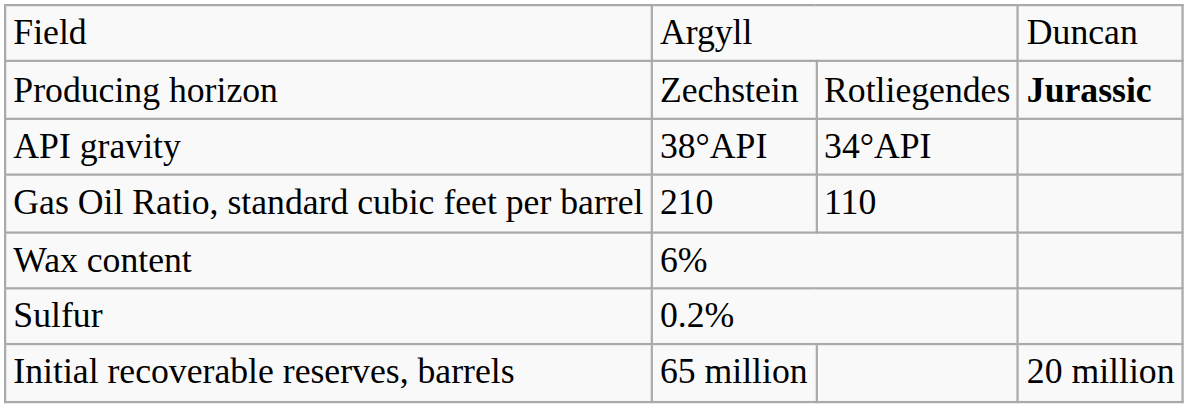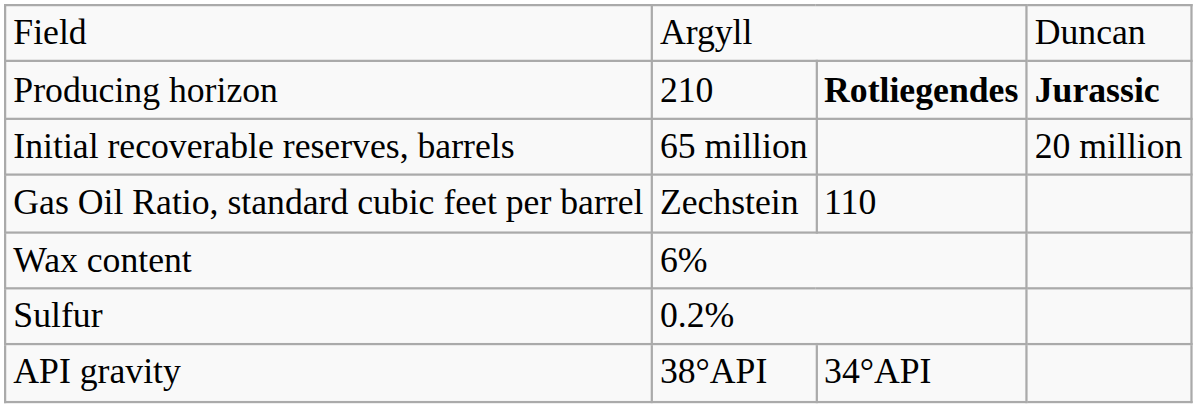 <table class="wikitable">
 <tr>
 <td>Field</td>
 <td colspan="2">Argyll</td>
 <td>Duncan</td>
 </tr>
 <tr>
 <td>Producing horizon</td>
-<td>Zechstein</td>
-<td>Rotliegendes</td>
+<td>210</td>
+<td><strong>Rotliegendes</strong></td>
 <td><strong>Jurassic</strong></td>
 </tr>
 <tr>
-<td>API gravity</td>
-<td>38°API</td>
-<td>34°API</td>
+<td>Initial recoverable reserves,  barrels</td>
+<td>65 million</td>
 <td></td>
+<td>20 million</td>
 </tr>
 <tr>
 <td>Gas Oil Ratio, standard cubic feet  per barrel</td>
-<td>210</td>
+<td>Zechstein</td>
 <td>110</td>
 <td></td>
 </tr>
 <tr>
 <td>Wax content</td>
 <td colspan="2">6%</td>
 <td></td>
 </tr>
 <tr>
 <td>Sulfur</td>
 <td colspan="2">0.2%</td>
 <td></td>
 </tr>
 <tr>
-<td>Initial recoverable reserves,  barrels</td>
-<td>65 million</td>
+<td>API gravity</td>
+<td>38°API</td>
+<td>34°API</td>
 <td></td>
-<td>20 million</td>
 </tr>
 </table>
